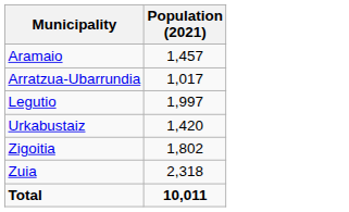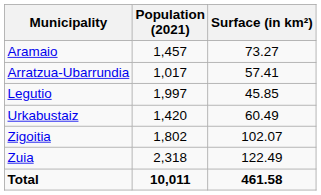 <table class="wikitable" style="text-align: center;">
 <tr>
 <th>Municipality</th>
 <th>Population<br>(2021)</th>
+<th>Surface (in km²)</th>
 </tr>
 <tr>
 <td align="left"><a href='#'>Aramaio</a></td>
 <td>1,457</td>
+<td>73.27</td>
 </tr>
 <tr>
 <td align="left"><a href='#'>Arratzua-Ubarrundia</a></td>
 <td>1,017</td>
+<td>57.41</td>
 </tr>
 <tr>
 <td align="left"><a href='#'>Legutio</a></td>
 <td>1,997</td>
+<td>45.85</td>
 </tr>
 <tr>
 <td align="left"><a href='#'>Urkabustaiz</a></td>
 <td>1,420</td>
+<td>60.49</td>
 </tr>
 <tr>
 <td align="left"><a href='#'>Zigoitia</a></td>
 <td>1,802</td>
+<td>102.07</td>
 </tr>
 <tr>
 <td align="left"><a href='#'>Zuia</a></td>
 <td>2,318</td>
+<td>122.49</td>
 </tr>
 <tr>
 <td align="left"><strong>Total</strong></td>
 <td><strong>10,011</strong></td>
+<td><strong>461.58</strong></td>
 </tr>
 </table>
